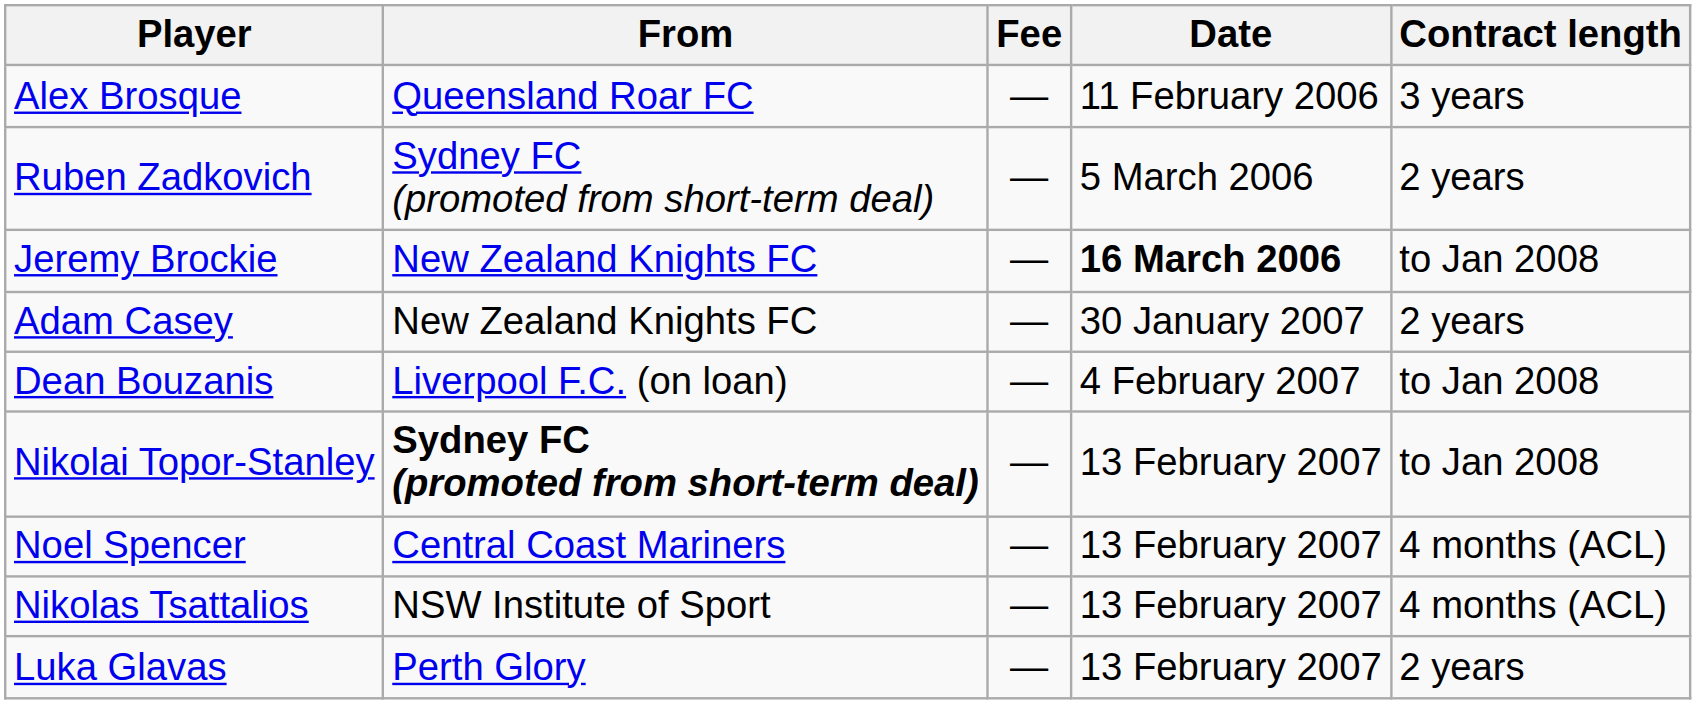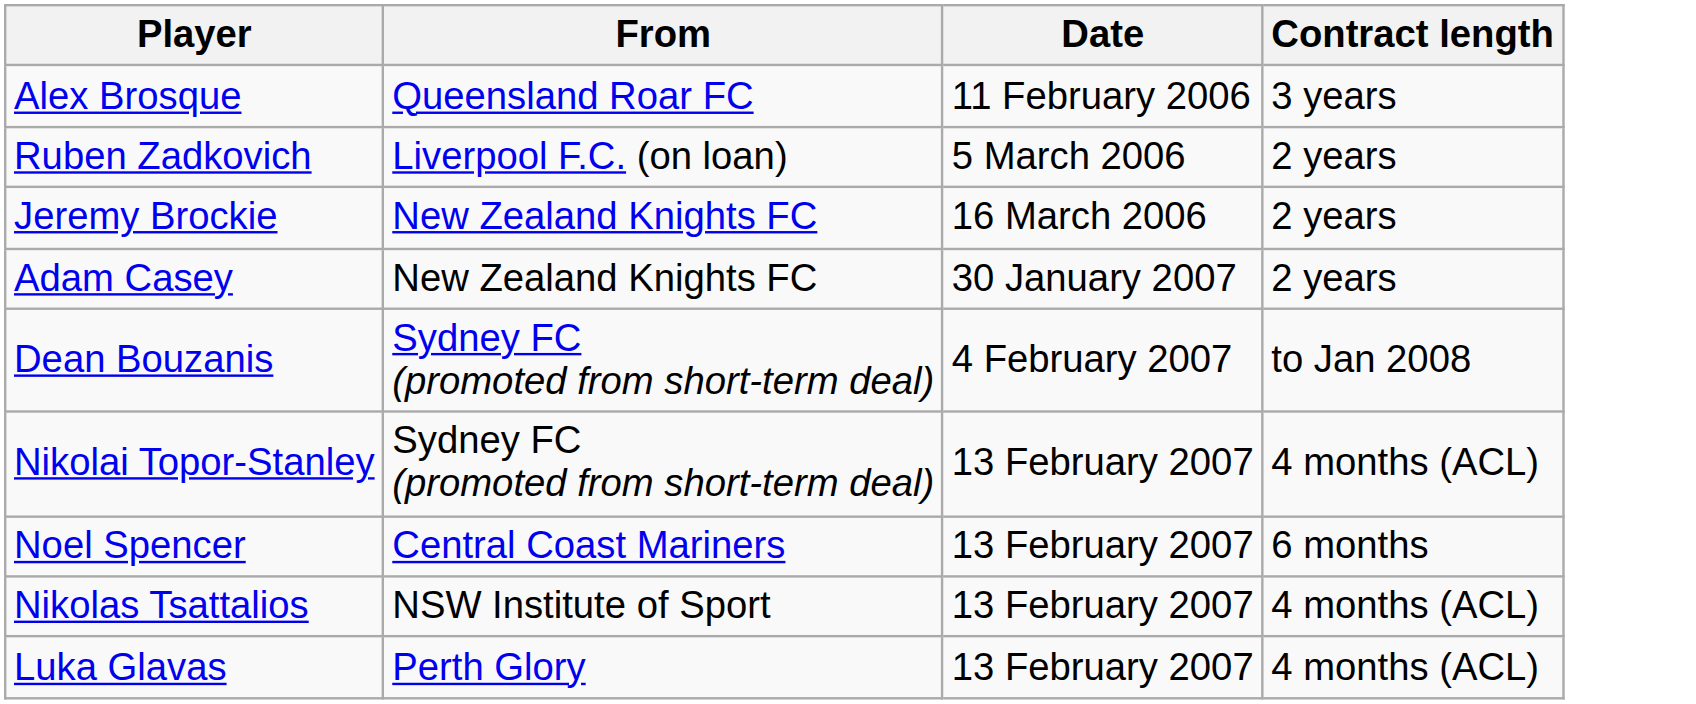 <table class="wikitable">
 <tr>
 <th>Player</th>
 <th>From</th>
-<th>Fee</th>
 <th>Date</th>
 <th>Contract length</th>
 </tr>
 <tr>
 <td> <a href='#'>Alex Brosque</a></td>
 <td> <a href='#'>Queensland Roar FC</a></td>
-<td style="text-align: center;">—</td>
 <td>11 February 2006</td>
 <td>3 years</td>
 </tr>
 <tr>
 <td> <a href='#'>Ruben Zadkovich</a></td>
-<td> <a href='#'>Sydney FC</a><br><span><em>(promoted from short-term deal)</em></span></td>
-<td style="text-align: center;">—</td>
+<td> <a href='#'>Liverpool F.C.</a> (on loan)</td>
 <td>5 March 2006</td>
 <td>2 years</td>
 </tr>
 <tr>
 <td> <a href='#'>Jeremy Brockie</a></td>
 <td> <a href='#'>New Zealand Knights FC</a></td>
-<td style="text-align: center;">—</td>
-<td><strong>16 March 2006</strong></td>
-<td>to Jan 2008</td>
+<td>16 March 2006</td>
+<td>2 years</td>
 </tr>
 <tr>
 <td> <a href='#'>Adam Casey</a></td>
 <td> New Zealand Knights FC</td>
-<td style="text-align: center;">—</td>
 <td>30 January 2007</td>
 <td>2 years</td>
 </tr>
 <tr>
 <td> <a href='#'>Dean Bouzanis</a></td>
-<td> <a href='#'>Liverpool F.C.</a> (on loan)</td>
-<td style="text-align: center;">—</td>
+<td> <a href='#'>Sydney FC</a><br><span><em>(promoted from short-term deal)</em></span></td>
 <td>4 February 2007</td>
 <td>to Jan 2008</td>
 </tr>
 <tr>
 <td> <a href='#'>Nikolai Topor-Stanley</a></td>
-<td><strong> Sydney FC<br><span><em>(promoted from short-term deal)</em></span></strong></td>
-<td style="text-align: center;">—</td>
+<td> Sydney FC<br><span><em>(promoted from short-term deal)</em></span></td>
 <td>13 February 2007</td>
-<td>to Jan 2008</td>
+<td>4 months (ACL)</td>
 </tr>
 <tr>
 <td> <a href='#'>Noel Spencer</a></td>
 <td> <a href='#'>Central Coast Mariners</a></td>
-<td style="text-align: center;">—</td>
 <td>13 February 2007</td>
-<td>4 months (ACL)</td>
+<td>6 months</td>
 </tr>
 <tr>
 <td> <a href='#'>Nikolas Tsattalios</a></td>
 <td> NSW Institute of Sport</td>
-<td style="text-align: center;">—</td>
 <td>13 February 2007</td>
 <td>4 months (ACL)</td>
 </tr>
 <tr>
 <td> <a href='#'>Luka Glavas</a></td>
 <td> <a href='#'>Perth Glory</a></td>
-<td style="text-align: center;">—</td>
 <td>13 February 2007</td>
-<td>2 years</td>
+<td>4 months (ACL)</td>
 </tr>
 </table>
